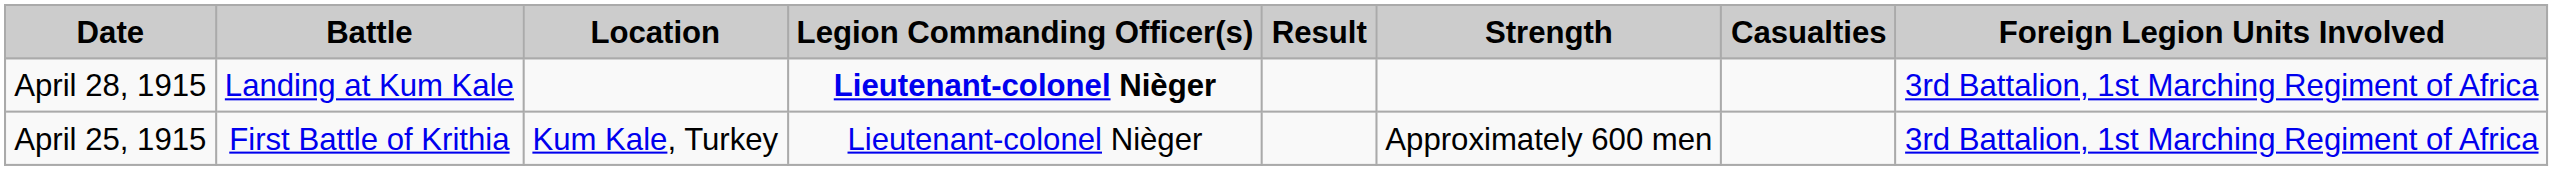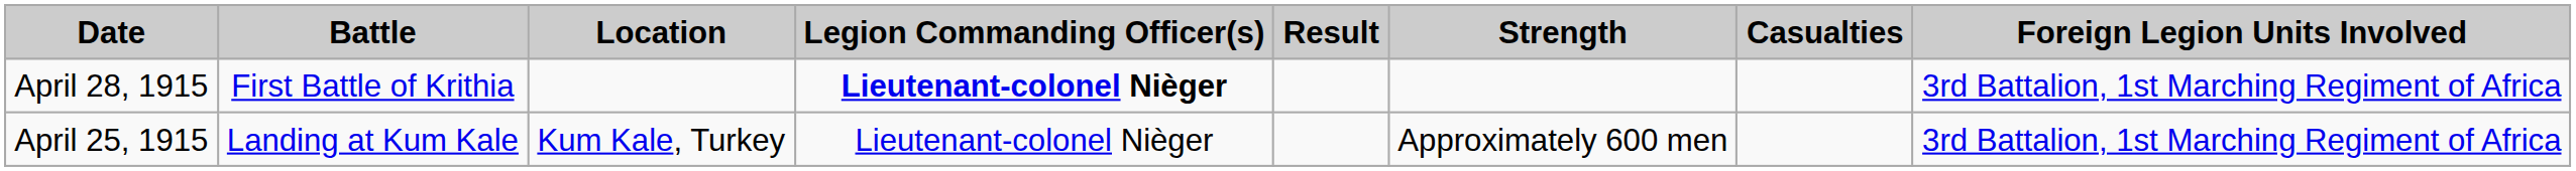 <table class="sorttable" border="1" cellpadding="4" cellspacing="1" style="margin: 1em 1em 1em 0; background: #f9f9f9; border: 1px #aaa solid; text-align:center; border-collapse: collapse; font-size: 95%;">
 <tr style="background:#cccccc">
 <td><strong>Date</strong></td>
 <td><strong>Battle</strong></td>
 <td><strong>Location</strong></td>
 <td><strong>Legion Commanding Officer(s)</strong></td>
 <td><strong>Result</strong></td>
 <td><strong>Strength</strong></td>
 <td><strong>Casualties</strong></td>
 <td><strong>Foreign Legion Units Involved</strong></td>
 </tr>
 <tr>
 <td>April 28, 1915</td>
-<td><a href='#'>Landing at Kum Kale</a></td>
+<td><a href='#'>First Battle of Krithia</a></td>
 <td></td>
 <td><strong><a href='#'>Lieutenant-colonel</a> Nièger</strong></td>
 <td></td>
 <td></td>
 <td></td>
 <td><a href='#'>3rd Battalion, 1st Marching Regiment of Africa</a></td>
 </tr>
 <tr>
 <td>April 25, 1915</td>
-<td><a href='#'>First Battle of Krithia</a></td>
+<td><a href='#'>Landing at Kum Kale</a></td>
 <td><a href='#'>Kum Kale</a>, Turkey</td>
 <td><a href='#'>Lieutenant-colonel</a> Nièger</td>
 <td></td>
 <td>Approximately 600 men</td>
 <td></td>
 <td><a href='#'>3rd Battalion, 1st Marching Regiment of Africa</a></td>
 </tr>
 </table>
